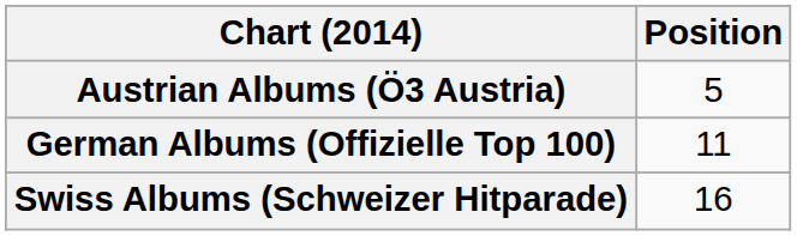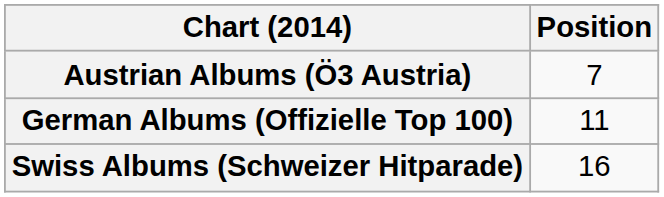 <table class="wikitable sortable plainrowheaders" style="text-align:center">
 <tr>
 <th scope="col">Chart (2014)</th>
 <th scope="col">Position</th>
 </tr>
 <tr>
 <th scope="row">Austrian Albums (Ö3 Austria)</th>
-<td>5</td>
+<td>7</td>
 </tr>
 <tr>
 <th scope="row">German Albums (Offizielle Top 100)</th>
 <td>11</td>
 </tr>
 <tr>
 <th scope="row">Swiss Albums (Schweizer Hitparade)</th>
 <td>16</td>
 </tr>
 </table>
